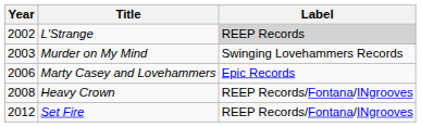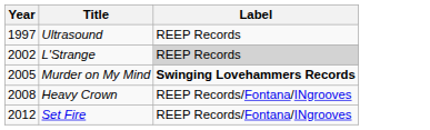 <table class="wikitable">
 <tr>
 <th align="left">Year</th>
 <th align="left">Title</th>
 <th align="left">Label</th>
 </tr>
 <tr>
+<td>1997</td>
+<td><em>Ultrasound</em></td>
+<td>REEP Records</td>
+</tr>
+<tr>
 <td>2002</td>
 <td><em>L'Strange</em></td>
 <td style="background: lightgrey;">REEP Records</td>
 </tr>
 <tr>
-<td>2003</td>
+<td>2005</td>
 <td><em>Murder on My Mind</em></td>
-<td>Swinging Lovehammers Records</td>
-</tr>
-<tr>
-<td>2006</td>
-<td><em>Marty Casey and Lovehammers</em></td>
-<td><a href='#'>Epic Records</a></td>
+<td><strong>Swinging Lovehammers Records</strong></td>
 </tr>
 <tr>
 <td>2008</td>
 <td><em>Heavy Crown</em></td>
 <td>REEP Records/<a href='#'>Fontana</a>/<a href='#'>INgrooves</a></td>
 </tr>
 <tr>
 <td>2012</td>
 <td><em><a href='#'>Set Fire</a></em></td>
 <td>REEP Records/<a href='#'>Fontana</a>/<a href='#'>INgrooves</a></td>
 </tr>
 </table>
